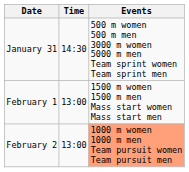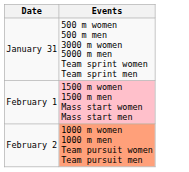 <table class="wikitable" border="1">
 <tr>
 <th>Date</th>
-<th>Time</th>
 <th>Events</th>
 </tr>
 <tr>
 <td>January 31</td>
-<td>14:30</td>
 <td>500 m women<br>500 m men<br>3000 m women<br>5000 m men<br>Team sprint women<br>Team sprint men</td>
 </tr>
 <tr>
 <td>February 1</td>
-<td>13:00</td>
-<td>1500 m women<br>1500 m men<br>Mass start women<br>Mass start men</td>
+<td style="background: pink;">1500 m women<br>1500 m men<br>Mass start women<br>Mass start men</td>
 </tr>
 <tr>
 <td>February 2</td>
-<td>13:00</td>
 <td style="background: lightsalmon;">1000 m women<br>1000 m men<br>Team pursuit women<br>Team pursuit men</td>
 </tr>
 </table>
